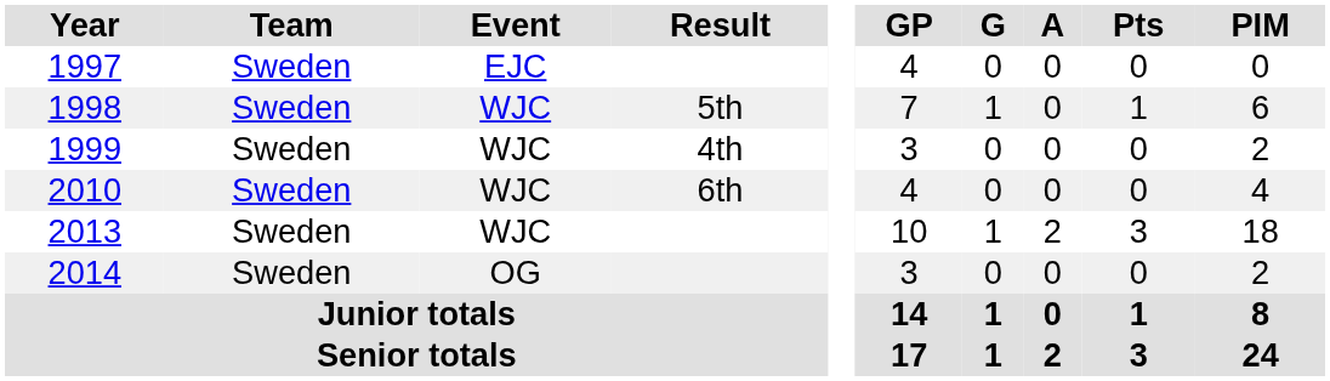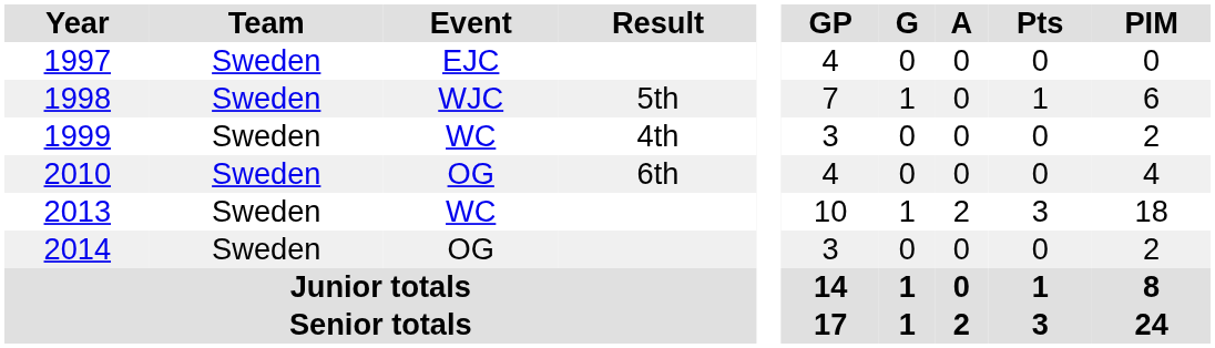 <table border="0" cellpadding="1" cellspacing="0" style="text-align:center; width:40em">
 <tr ALIGN="center" bgcolor="#e0e0e0">
 <th>Year</th>
 <th>Team</th>
 <th>Event</th>
 <th>Result</th>
 <th rowspan="99" bgcolor="#ffffff"> </th>
 <th>GP</th>
 <th>G</th>
 <th>A</th>
 <th>Pts</th>
 <th>PIM</th>
 </tr>
 <tr>
 <td><a href='#'>1997</a></td>
 <td><a href='#'>Sweden</a></td>
 <td><a href='#'>EJC</a></td>
 <td></td>
 <td>4</td>
 <td>0</td>
 <td>0</td>
 <td>0</td>
 <td>0</td>
 </tr>
 <tr bgcolor="#f0f0f0">
 <td><a href='#'>1998</a></td>
 <td><a href='#'>Sweden</a></td>
 <td><a href='#'>WJC</a></td>
 <td>5th</td>
 <td>7</td>
 <td>1</td>
 <td>0</td>
 <td>1</td>
 <td>6</td>
 </tr>
 <tr>
 <td><a href='#'>1999</a></td>
 <td>Sweden</td>
-<td>WJC</td>
+<td><a href='#'>WC</a></td>
 <td>4th</td>
 <td>3</td>
 <td>0</td>
 <td>0</td>
 <td>0</td>
 <td>2</td>
 </tr>
 <tr bgcolor="#f0f0f0">
 <td><a href='#'>2010</a></td>
 <td><a href='#'>Sweden</a></td>
-<td>WJC</td>
+<td><a href='#'>OG</a></td>
 <td>6th</td>
 <td>4</td>
 <td>0</td>
 <td>0</td>
 <td>0</td>
 <td>4</td>
 </tr>
 <tr>
 <td><a href='#'>2013</a></td>
 <td>Sweden</td>
-<td>WJC</td>
+<td><a href='#'>WC</a></td>
 <td></td>
 <td>10</td>
 <td>1</td>
 <td>2</td>
 <td>3</td>
 <td>18</td>
 </tr>
 <tr bgcolor="#f0f0f0">
 <td><a href='#'>2014</a></td>
 <td>Sweden</td>
 <td>OG</td>
 <td></td>
 <td>3</td>
 <td>0</td>
 <td>0</td>
 <td>0</td>
 <td>2</td>
 </tr>
 <tr bgcolor="#e0e0e0">
 <th colspan=4>Junior totals</th>
 <th>14</th>
 <th>1</th>
 <th>0</th>
 <th>1</th>
 <th>8</th>
 </tr>
 <tr bgcolor="#e0e0e0">
 <th colspan=4>Senior totals</th>
 <th>17</th>
 <th>1</th>
 <th>2</th>
 <th>3</th>
 <th>24</th>
 </tr>
 </table>
